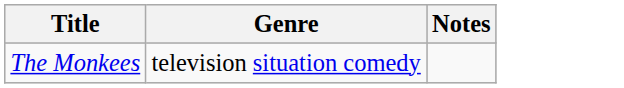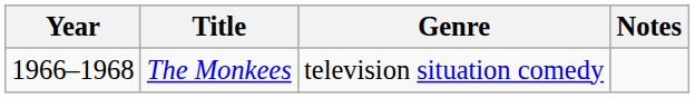 <table class="wikitable sortable">
 <tr>
+<th>Year</th>
 <th>Title</th>
 <th>Genre</th>
 <th class="unsortable">Notes</th>
 </tr>
 <tr>
+<td>1966–1968</td>
 <td><em><a href='#'>The Monkees</a></em></td>
 <td>television <a href='#'>situation comedy</a></td>
 <td></td>
 </tr>
 </table>
